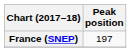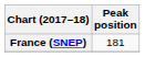 <table class="wikitable sortable plainrowheaders" style="text-align:center">
 <tr>
 <th scope="col">Chart (2017–18)</th>
 <th scope="col">Peak<br> position</th>
 </tr>
 <tr>
 <th scope="row">France (<a href='#'>SNEP</a>)</th>
-<td>197</td>
+<td>181</td>
 </tr>
 <tr>
 </tr>
 <tr>
 </tr>
 <tr>
 </tr>
 </table>
